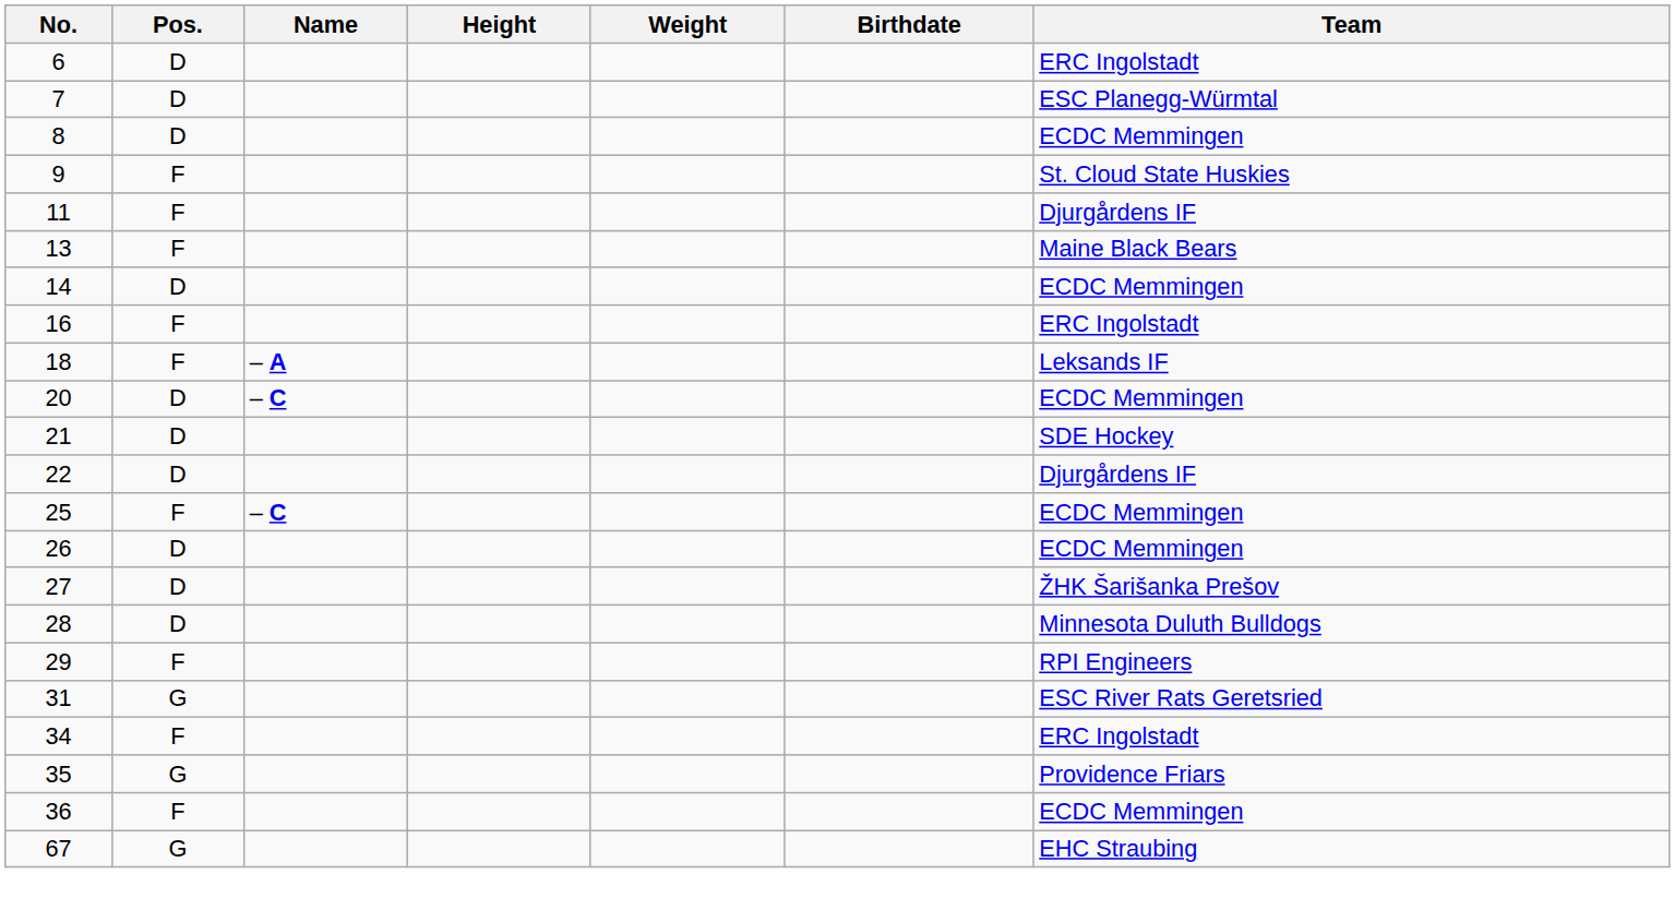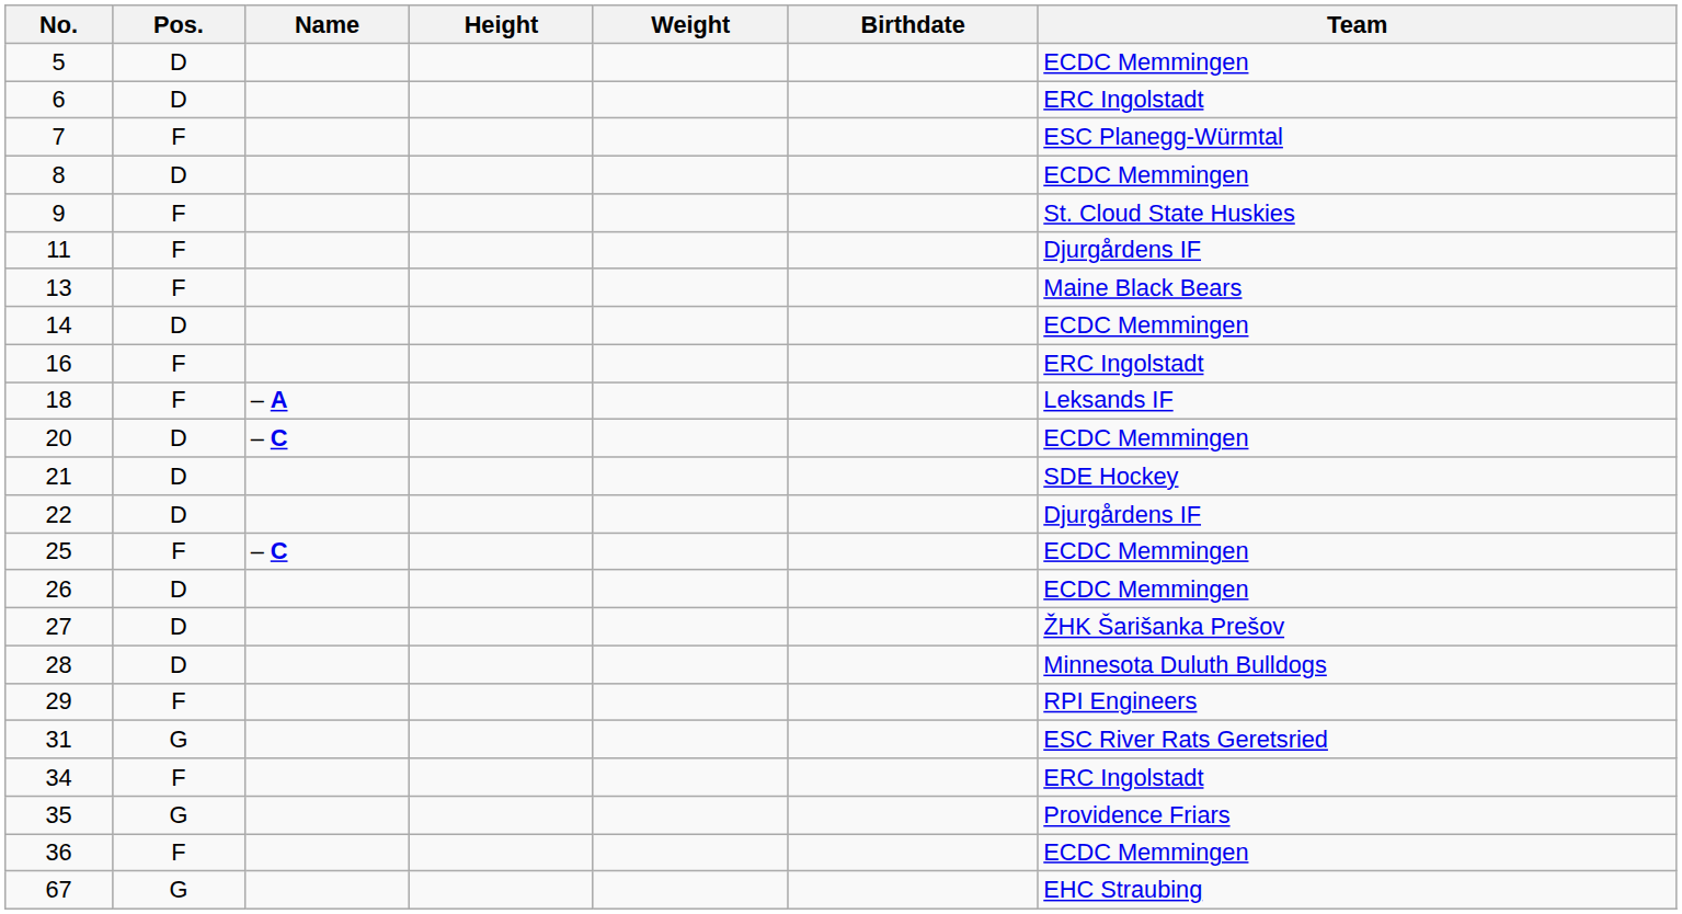 <table width="80%" class="wikitable sortable" style="font-size: 90%; text-align: center;">
 <tr>
 <th>No.</th>
 <th>Pos.</th>
 <th>Name</th>
 <th>Height</th>
 <th>Weight</th>
 <th>Birthdate</th>
 <th>Team</th>
+</tr>
+<tr>
+<td>5</td>
+<td>D</td>
+<td align=left></td>
+<td></td>
+<td></td>
+<td></td>
+<td style="text-align:left;"> <a href='#'>ECDC Memmingen</a></td>
 </tr>
 <tr>
 <td>6</td>
 <td>D</td>
 <td align=left></td>
 <td></td>
 <td></td>
 <td></td>
 <td style="text-align:left;"> <a href='#'>ERC Ingolstadt</a></td>
 </tr>
 <tr>
 <td>7</td>
-<td>D</td>
+<td>F</td>
 <td align=left></td>
 <td></td>
 <td></td>
 <td></td>
 <td style="text-align:left;"> <a href='#'>ESC Planegg-Würmtal</a></td>
 </tr>
 <tr>
 <td>8</td>
 <td>D</td>
 <td align=left></td>
 <td></td>
 <td></td>
 <td></td>
 <td style="text-align:left;"> <a href='#'>ECDC Memmingen</a></td>
 </tr>
 <tr>
 <td>9</td>
 <td>F</td>
 <td align=left></td>
 <td></td>
 <td></td>
 <td></td>
 <td style="text-align:left;"> <a href='#'>St. Cloud State Huskies</a></td>
 </tr>
 <tr>
 <td>11</td>
 <td>F</td>
 <td align=left></td>
 <td></td>
 <td></td>
 <td></td>
 <td style="text-align:left;"> <a href='#'>Djurgårdens IF</a></td>
 </tr>
 <tr>
 <td>13</td>
 <td>F</td>
 <td align=left></td>
 <td></td>
 <td></td>
 <td></td>
 <td style="text-align:left;"> <a href='#'>Maine Black Bears</a></td>
 </tr>
 <tr>
 <td>14</td>
 <td>D</td>
 <td align=left></td>
 <td></td>
 <td></td>
 <td></td>
 <td style="text-align:left;"> <a href='#'>ECDC Memmingen</a></td>
 </tr>
 <tr>
 <td>16</td>
 <td>F</td>
 <td align=left></td>
 <td></td>
 <td></td>
 <td></td>
 <td style="text-align:left;"> <a href='#'>ERC Ingolstadt</a></td>
 </tr>
 <tr>
 <td>18</td>
 <td>F</td>
 <td align=left> – <a href='#'><strong>A</strong></a></td>
 <td></td>
 <td></td>
 <td></td>
 <td style="text-align:left;"> <a href='#'>Leksands IF</a></td>
 </tr>
 <tr>
 <td>20</td>
 <td>D</td>
 <td align=left> – <a href='#'><strong>C</strong></a></td>
 <td></td>
 <td></td>
 <td></td>
 <td style="text-align:left;"> <a href='#'>ECDC Memmingen</a></td>
 </tr>
 <tr>
 <td>21</td>
 <td>D</td>
 <td align=left></td>
 <td></td>
 <td></td>
 <td></td>
 <td style="text-align:left;"> <a href='#'>SDE Hockey</a></td>
 </tr>
 <tr>
 <td>22</td>
 <td>D</td>
 <td align=left></td>
 <td></td>
 <td></td>
 <td></td>
 <td style="text-align:left;"> <a href='#'>Djurgårdens IF</a></td>
 </tr>
 <tr>
 <td>25</td>
 <td>F</td>
 <td align=left> – <a href='#'><strong>C</strong></a></td>
 <td></td>
 <td></td>
 <td></td>
 <td style="text-align:left;"> <a href='#'>ECDC Memmingen</a></td>
 </tr>
 <tr>
 <td>26</td>
 <td>D</td>
 <td align=left></td>
 <td></td>
 <td></td>
 <td></td>
 <td style="text-align:left;"> <a href='#'>ECDC Memmingen</a></td>
 </tr>
 <tr>
 <td>27</td>
 <td>D</td>
 <td align=left></td>
 <td></td>
 <td></td>
 <td></td>
 <td style="text-align:left;"> <a href='#'>ŽHK Šarišanka Prešov</a></td>
 </tr>
 <tr>
 <td>28</td>
 <td>D</td>
 <td align=left></td>
 <td></td>
 <td></td>
 <td></td>
 <td style="text-align:left;"> <a href='#'>Minnesota Duluth Bulldogs</a></td>
 </tr>
 <tr>
 <td>29</td>
 <td>F</td>
 <td align=left></td>
 <td></td>
 <td></td>
 <td></td>
 <td style="text-align:left;"> <a href='#'>RPI Engineers</a></td>
 </tr>
 <tr>
 <td>31</td>
 <td>G</td>
 <td align=left></td>
 <td></td>
 <td></td>
 <td></td>
 <td style="text-align:left;"> <a href='#'>ESC River Rats Geretsried</a></td>
 </tr>
 <tr>
 <td>34</td>
 <td>F</td>
 <td align=left></td>
 <td></td>
 <td></td>
 <td></td>
 <td style="text-align:left;"> <a href='#'>ERC Ingolstadt</a></td>
 </tr>
 <tr>
 <td>35</td>
 <td>G</td>
 <td align=left></td>
 <td></td>
 <td></td>
 <td></td>
 <td style="text-align:left;"> <a href='#'>Providence Friars</a></td>
 </tr>
 <tr>
 <td>36</td>
 <td>F</td>
 <td align=left></td>
 <td></td>
 <td></td>
 <td></td>
 <td style="text-align:left;"> <a href='#'>ECDC Memmingen</a></td>
 </tr>
 <tr>
 <td>67</td>
 <td>G</td>
 <td align=left></td>
 <td></td>
 <td></td>
 <td></td>
 <td style="text-align:left;"> <a href='#'>EHC Straubing</a></td>
 </tr>
 </table>
